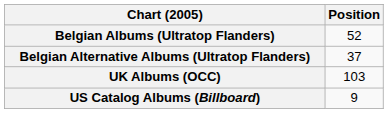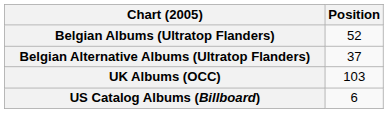 <table class="wikitable sortable plainrowheaders" style="text-align:center">
 <tr>
 <th scope="col" style="width:24em;">Chart (2005)</th>
 <th scope="col">Position</th>
 </tr>
 <tr>
 <th scope="row">Belgian Albums (Ultratop Flanders)</th>
 <td>52</td>
 </tr>
 <tr>
 <th scope="row">Belgian Alternative Albums (Ultratop Flanders)</th>
 <td>37</td>
 </tr>
 <tr>
 <th scope="row">UK Albums (OCC)</th>
 <td>103</td>
 </tr>
 <tr>
 <th scope="row">US Catalog Albums (<em>Billboard</em>)</th>
-<td>9</td>
+<td>6</td>
 </tr>
 </table>
